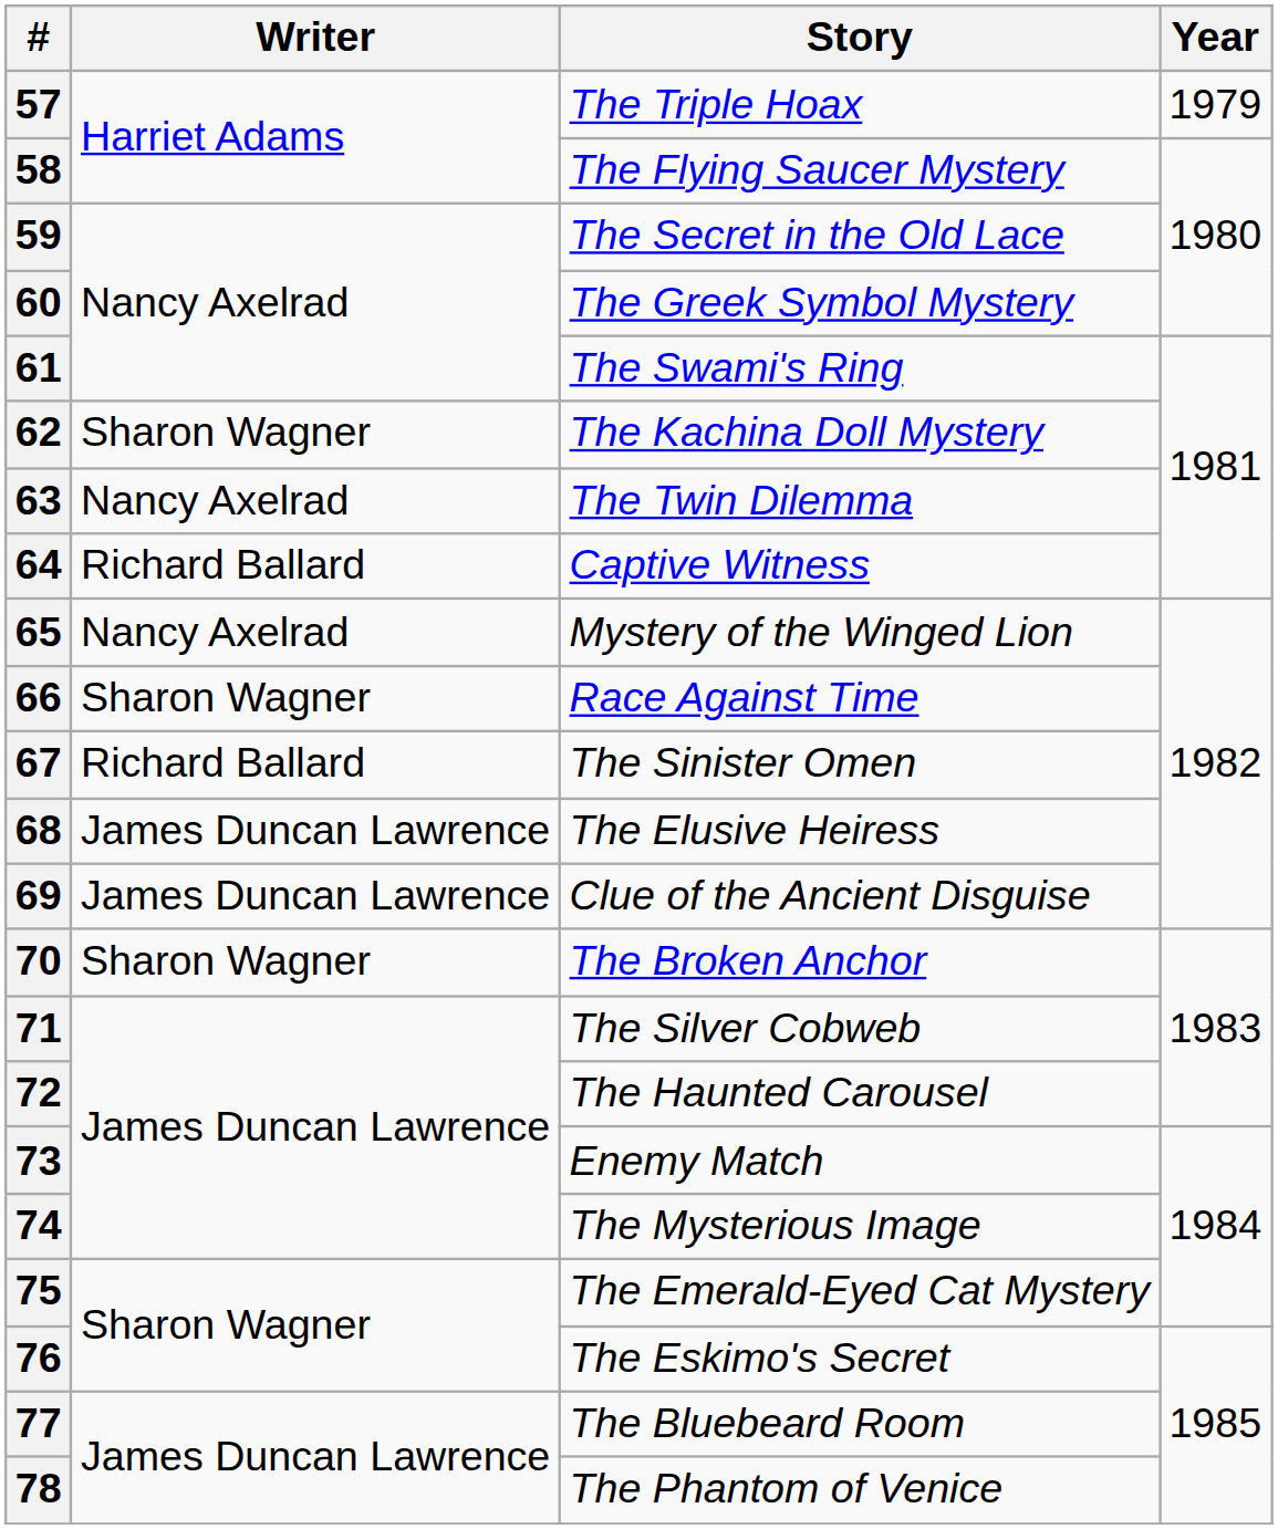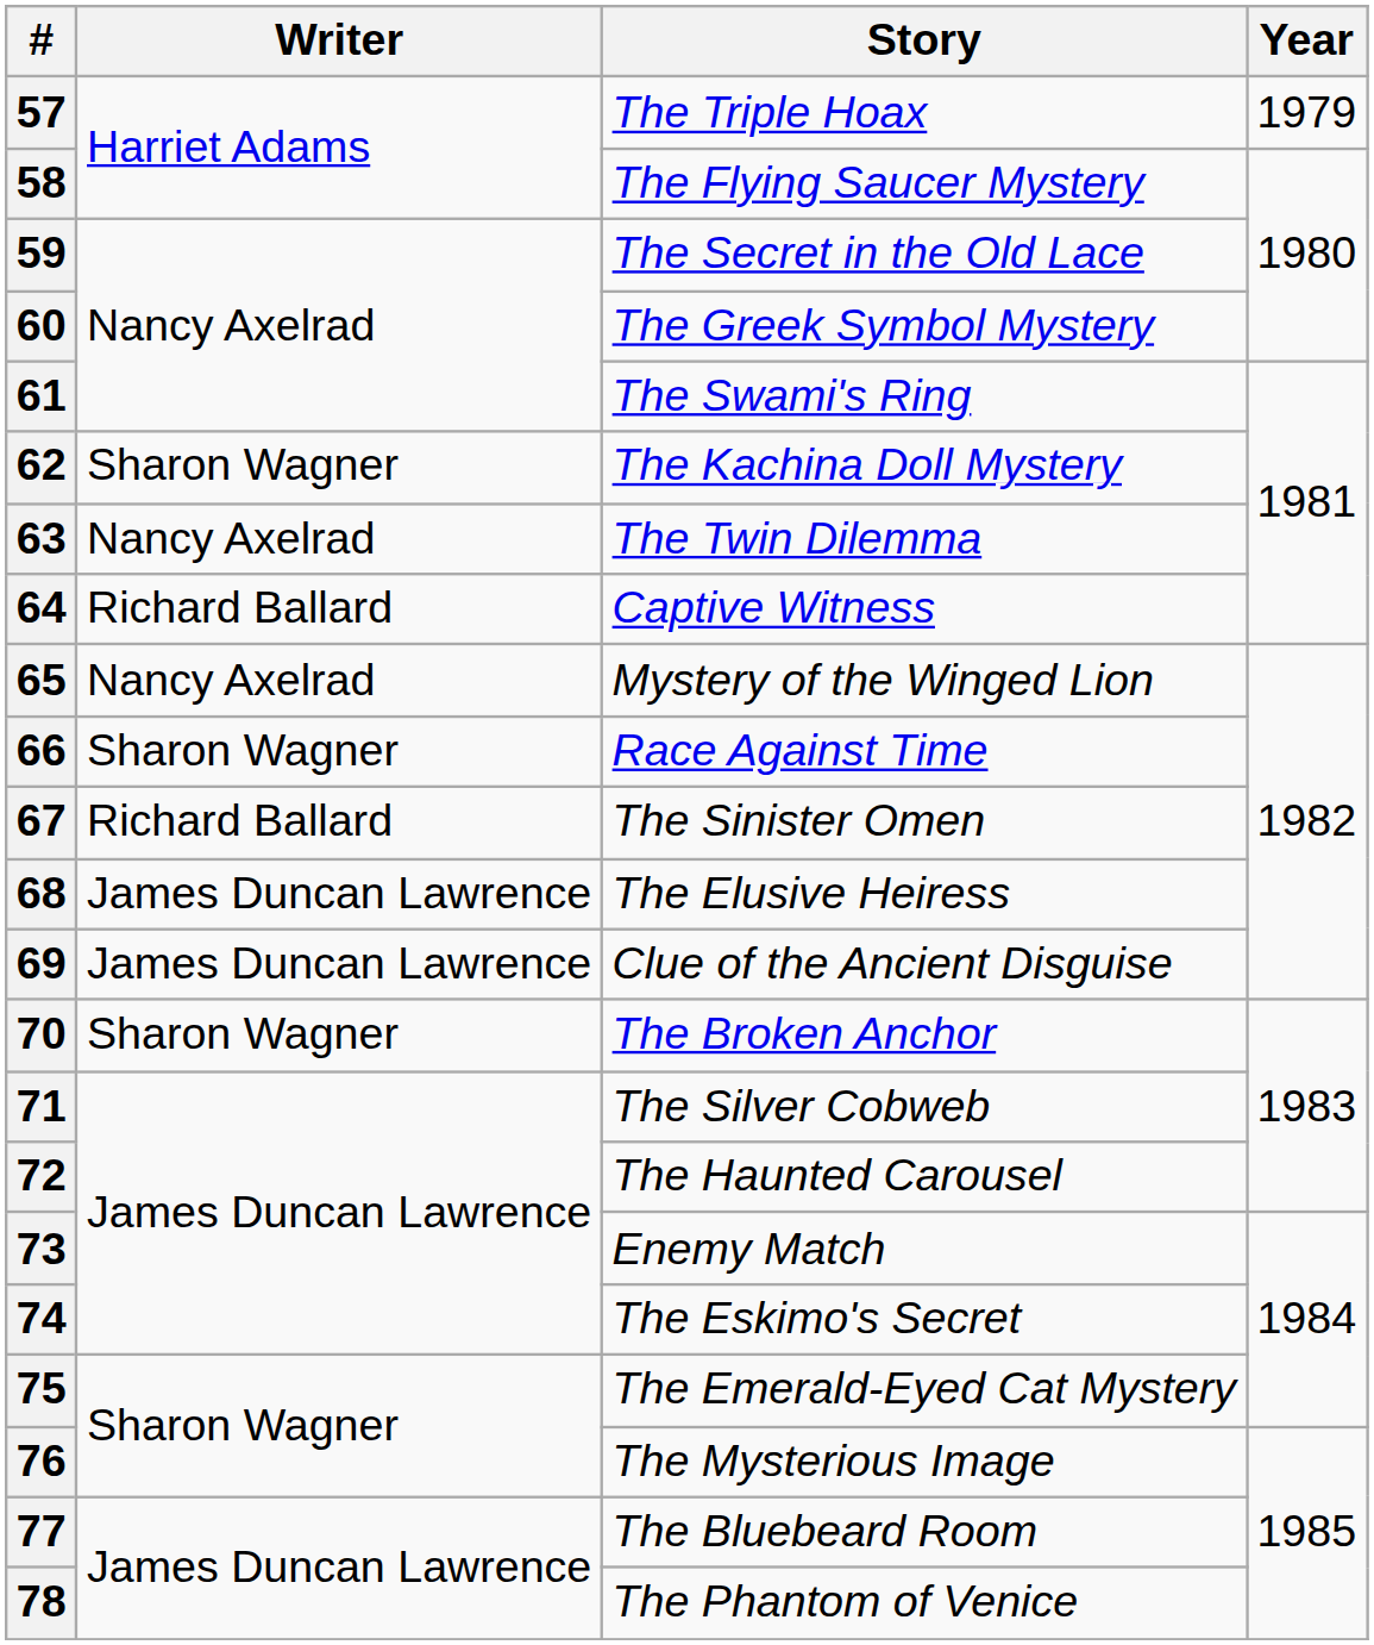 <table class="wikitable sortable">
 <tr>
 <th>#</th>
 <th>Writer</th>
 <th>Story</th>
 <th>Year</th>
 </tr>
 <tr>
 <th>57</th>
 <td rowspan="2"><a href='#'>Harriet Adams</a></td>
 <td><em><a href='#'>The Triple Hoax</a></em></td>
 <td>1979</td>
 </tr>
 <tr>
 <th>58</th>
 <td><em><a href='#'>The Flying Saucer Mystery</a></em></td>
 <td rowspan="3">1980</td>
 </tr>
 <tr>
 <th>59</th>
 <td rowspan="3">Nancy Axelrad</td>
 <td><em><a href='#'>The Secret in the Old Lace</a></em></td>
 </tr>
 <tr>
 <th>60</th>
 <td><em><a href='#'>The Greek Symbol Mystery</a></em></td>
 </tr>
 <tr>
 <th>61</th>
 <td><em><a href='#'>The Swami's Ring</a></em></td>
 <td rowspan="4">1981</td>
 </tr>
 <tr>
 <th>62</th>
 <td>Sharon Wagner</td>
 <td><em><a href='#'>The Kachina Doll Mystery</a></em></td>
 </tr>
 <tr>
 <th>63</th>
 <td>Nancy Axelrad</td>
 <td><em><a href='#'>The Twin Dilemma</a></em></td>
 </tr>
 <tr>
 <th>64</th>
 <td>Richard Ballard</td>
 <td><em><a href='#'>Captive Witness</a></em></td>
 </tr>
 <tr>
 <th>65</th>
 <td>Nancy Axelrad</td>
 <td><em>Mystery of the Winged Lion</em></td>
 <td rowspan="5">1982</td>
 </tr>
 <tr>
 <th>66</th>
 <td>Sharon Wagner</td>
 <td><em><a href='#'>Race Against Time</a></em></td>
 </tr>
 <tr>
 <th>67</th>
 <td>Richard Ballard</td>
 <td><em>The Sinister Omen</em></td>
 </tr>
 <tr>
 <th>68</th>
 <td>James Duncan Lawrence</td>
 <td><em>The Elusive Heiress</em></td>
 </tr>
 <tr>
 <th>69</th>
 <td>James Duncan Lawrence</td>
 <td><em>Clue of the Ancient Disguise</em></td>
 </tr>
 <tr>
 <th>70</th>
 <td>Sharon Wagner</td>
 <td><em><a href='#'>The Broken Anchor</a></em></td>
 <td rowspan="3">1983</td>
 </tr>
 <tr>
 <th>71</th>
 <td rowspan="4">James Duncan Lawrence</td>
 <td><em>The Silver Cobweb</em></td>
 </tr>
 <tr>
 <th>72</th>
 <td><em>The Haunted Carousel</em></td>
 </tr>
 <tr>
 <th>73</th>
 <td><em>Enemy Match</em></td>
 <td rowspan="3">1984</td>
 </tr>
 <tr>
 <th>74</th>
-<td><em>The Mysterious Image</em></td>
+<td><em>The Eskimo's Secret</em></td>
 </tr>
 <tr>
 <th>75</th>
 <td rowspan="2">Sharon Wagner</td>
 <td><em>The Emerald-Eyed Cat Mystery</em></td>
 </tr>
 <tr>
 <th>76</th>
-<td><em>The Eskimo's Secret</em></td>
+<td><em>The Mysterious Image</em></td>
 <td rowspan="3">1985</td>
 </tr>
 <tr>
 <th>77</th>
 <td rowspan="2">James Duncan Lawrence</td>
 <td><em>The Bluebeard Room</em></td>
 </tr>
 <tr>
 <th>78</th>
 <td><em>The Phantom of Venice</em></td>
 </tr>
 <tr>
 </tr>
 </table>
